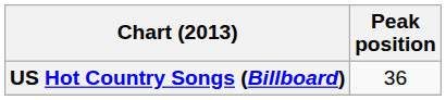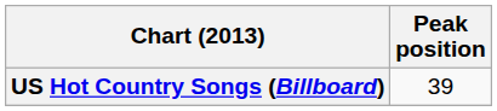 <table class="wikitable sortable plainrowheaders" style="text-align:center;">
 <tr>
 <th>Chart (2013)</th>
 <th>Peak <br> position</th>
 </tr>
 <tr>
 <th scope="row">US <a href='#'>Hot Country Songs</a> (<a href='#'><em>Billboard</em></a>)</th>
-<td>36</td>
+<td>39</td>
 </tr>
 <tr>
 </tr>
 </table>
